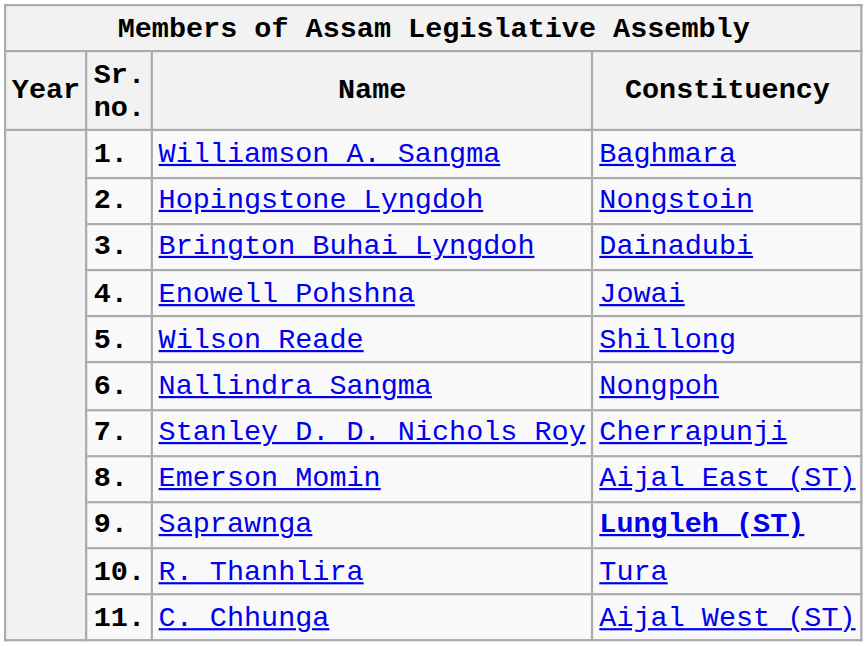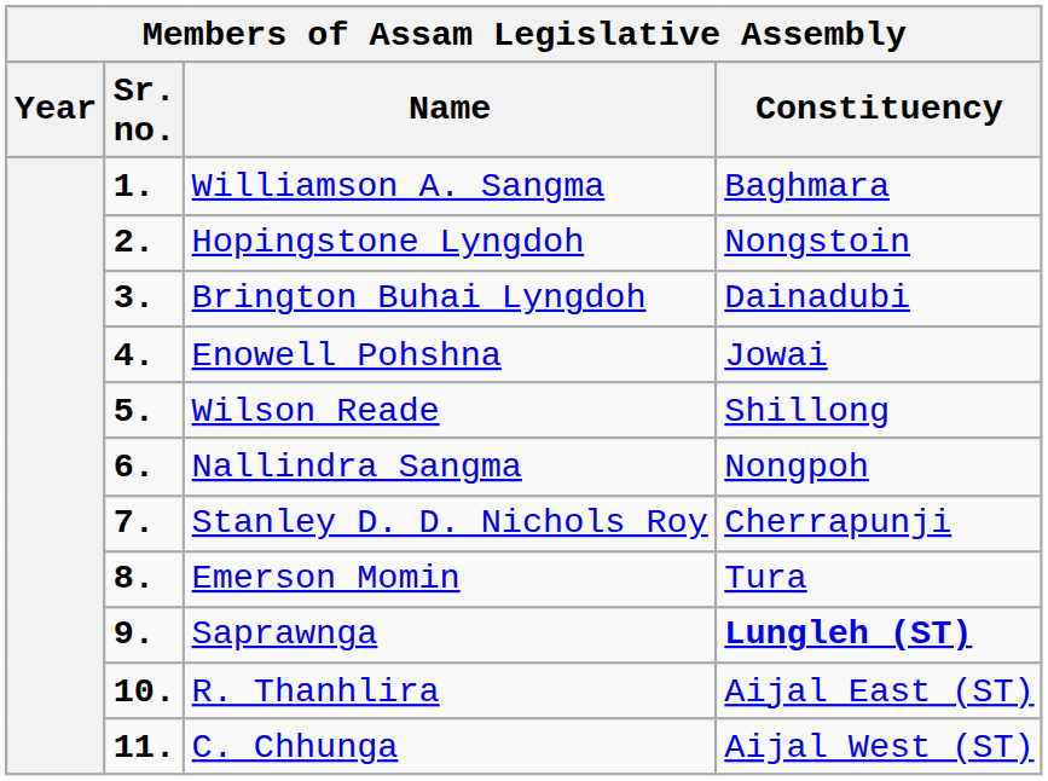 <table class="wikitable sortable">
 <tr>
 <th colspan="4">Members of Assam Legislative Assembly</th>
 </tr>
 <tr>
 <th>Year</th>
 <th>Sr.<br>no.</th>
 <th>Name</th>
 <th>Constituency</th>
 </tr>
 <tr>
 <th rowspan="11"></th>
 <td><strong>1.</strong></td>
 <td><a href='#'>Williamson A. Sangma</a></td>
 <td><a href='#'>Baghmara</a></td>
 </tr>
 <tr>
 <td><strong>2.</strong></td>
 <td><a href='#'>Hopingstone Lyngdoh</a></td>
 <td><a href='#'>Nongstoin</a></td>
 </tr>
 <tr>
 <td><strong>3.</strong></td>
 <td><a href='#'>Brington Buhai Lyngdoh</a></td>
 <td><a href='#'>Dainadubi</a></td>
 </tr>
 <tr>
 <td><strong>4.</strong></td>
 <td><a href='#'>Enowell Pohshna</a></td>
 <td><a href='#'>Jowai</a></td>
 </tr>
 <tr>
 <td><strong>5.</strong></td>
 <td><a href='#'>Wilson Reade</a></td>
 <td><a href='#'>Shillong</a></td>
 </tr>
 <tr>
 <td><strong>6.</strong></td>
 <td><a href='#'>Nallindra Sangma</a></td>
 <td><a href='#'>Nongpoh</a></td>
 </tr>
 <tr>
 <td><strong>7.</strong></td>
 <td><a href='#'>Stanley D. D. Nichols Roy</a></td>
 <td><a href='#'>Cherrapunji</a></td>
 </tr>
 <tr>
 <td><strong>8.</strong></td>
 <td><a href='#'>Emerson Momin</a></td>
-<td><a href='#'>Aijal East (ST)</a></td>
+<td><a href='#'>Tura</a></td>
 </tr>
 <tr>
 <td><strong>9.</strong></td>
 <td><a href='#'>Saprawnga</a></td>
 <td><strong><a href='#'>Lungleh (ST)</a></strong></td>
 </tr>
 <tr>
 <td><strong>10.</strong></td>
 <td><a href='#'>R. Thanhlira</a></td>
-<td><a href='#'>Tura</a></td>
+<td><a href='#'>Aijal East (ST)</a></td>
 </tr>
 <tr>
 <td><strong>11.</strong></td>
 <td><a href='#'>C. Chhunga</a></td>
 <td><a href='#'>Aijal West (ST)</a></td>
 </tr>
 </table>
